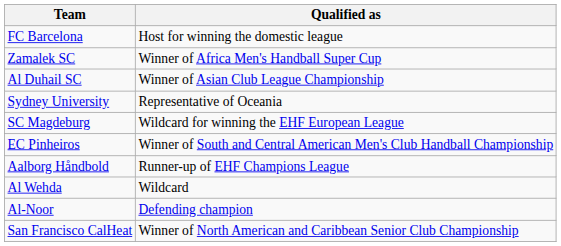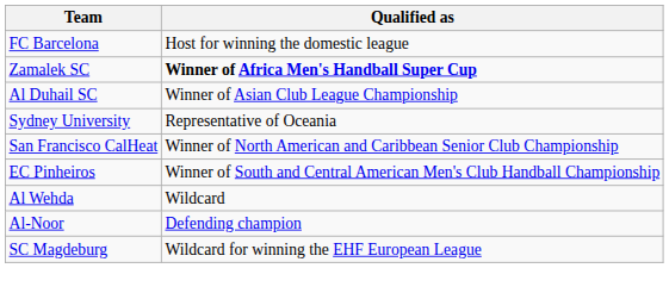 <table class="wikitable">
 <tr>
 <th>Team</th>
 <th>Qualified as</th>
 </tr>
 <tr>
 <td> <a href='#'>FC Barcelona</a></td>
 <td>Host for winning the domestic league</td>
 </tr>
 <tr>
 <td> <a href='#'>Zamalek SC</a></td>
-<td>Winner of <a href='#'>Africa Men's Handball Super Cup</a></td>
+<td><strong>Winner of <a href='#'>Africa Men's Handball Super Cup</a></strong></td>
 </tr>
 <tr>
 <td> <a href='#'>Al Duhail SC</a></td>
 <td>Winner of <a href='#'>Asian Club League Championship</a></td>
 </tr>
 <tr>
 <td> <a href='#'>Sydney University</a></td>
 <td>Representative of Oceania</td>
 </tr>
 <tr>
-<td> <a href='#'>SC Magdeburg</a></td>
-<td>Wildcard for winning the <a href='#'>EHF European League</a></td>
+<td> <a href='#'>San Francisco CalHeat</a></td>
+<td>Winner of <a href='#'>North American and Caribbean Senior Club Championship</a></td>
 </tr>
 <tr>
 <td> <a href='#'>EC Pinheiros</a></td>
 <td>Winner of <a href='#'>South and Central American Men's Club Handball Championship</a></td>
-</tr>
-<tr>
-<td> <a href='#'>Aalborg Håndbold</a></td>
-<td>Runner-up of <a href='#'>EHF Champions League</a></td>
 </tr>
 <tr>
 <td> <a href='#'>Al Wehda</a></td>
 <td>Wildcard</td>
 </tr>
 <tr>
 <td> <a href='#'>Al-Noor</a></td>
 <td><a href='#'>Defending champion</a></td>
 </tr>
 <tr>
-<td> <a href='#'>San Francisco CalHeat</a></td>
-<td>Winner of <a href='#'>North American and Caribbean Senior Club Championship</a></td>
+<td> <a href='#'>SC Magdeburg</a></td>
+<td>Wildcard for winning the <a href='#'>EHF European League</a></td>
 </tr>
 </table>
